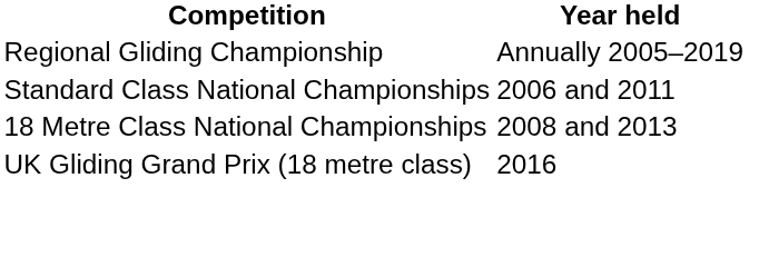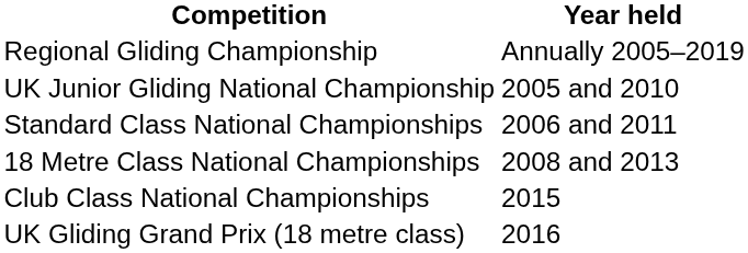 <table>
 <tr>
 <th>Competition</th>
 <th>Year held</th>
 </tr>
 <tr>
 <td>Regional Gliding Championship</td>
 <td>Annually 2005–2019</td>
 </tr>
 <tr>
+<td>UK Junior Gliding National Championship</td>
+<td>2005 and 2010</td>
+</tr>
+<tr>
 <td>Standard Class National Championships</td>
 <td>2006 and 2011</td>
 </tr>
 <tr>
 <td>18 Metre Class National Championships</td>
 <td>2008 and 2013</td>
 </tr>
 <tr>
+<td>Club Class National Championships</td>
+<td>2015</td>
+</tr>
+<tr>
 <td>UK Gliding Grand Prix (18 metre class)</td>
 <td>2016</td>
 </tr>
 </table>
